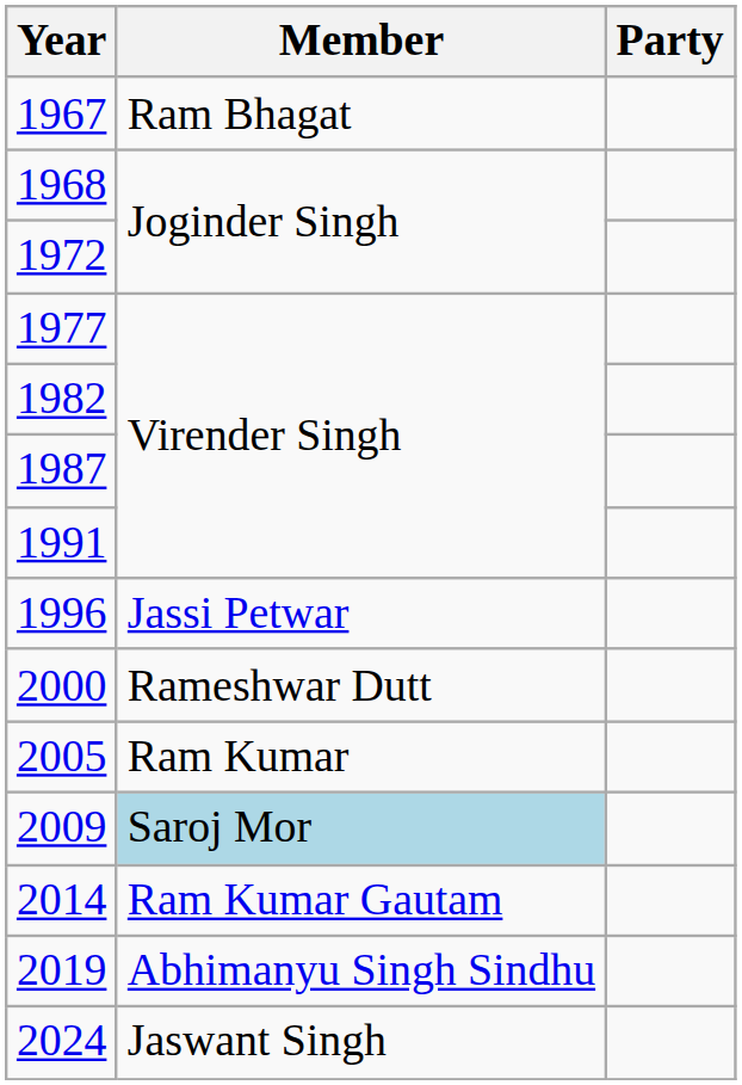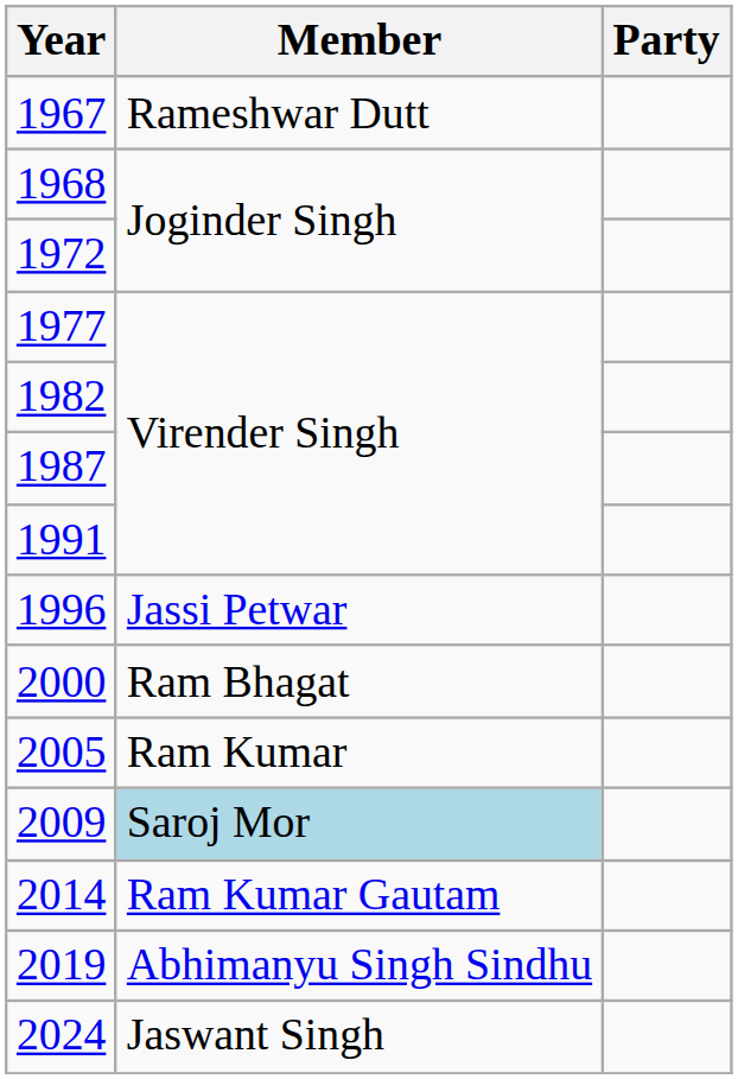 <table class="wikitable">
 <tr>
 <th>Year</th>
 <th>Member</th>
 <th colspan=2>Party</th>
 </tr>
 <tr>
 <td><a href='#'>1967</a></td>
-<td>Ram Bhagat</td>
+<td>Rameshwar Dutt</td>
 <td></td>
 </tr>
 <tr>
 <td><a href='#'>1968</a></td>
 <td rowspan=2>Joginder Singh</td>
 <td></td>
 </tr>
 <tr>
 <td><a href='#'>1972</a></td>
 <td></td>
 </tr>
 <tr>
 <td><a href='#'>1977</a></td>
 <td rowspan=4>Virender Singh</td>
 <td></td>
 </tr>
 <tr>
 <td><a href='#'>1982</a></td>
 <td></td>
 </tr>
 <tr>
 <td><a href='#'>1987</a></td>
 </tr>
 <tr>
 <td><a href='#'>1991</a></td>
 <td></td>
 </tr>
 <tr>
 <td><a href='#'>1996</a></td>
 <td><a href='#'>Jassi Petwar</a></td>
 <td></td>
 </tr>
 <tr>
 <td><a href='#'>2000</a></td>
-<td>Rameshwar Dutt</td>
+<td>Ram Bhagat</td>
 <td></td>
 </tr>
 <tr>
 <td><a href='#'>2005</a></td>
 <td>Ram Kumar</td>
 <td></td>
 </tr>
 <tr>
 <td><a href='#'>2009</a></td>
 <td style="background: lightblue;">Saroj Mor</td>
 <td></td>
 </tr>
 <tr>
 <td><a href='#'>2014</a></td>
 <td><a href='#'>Ram Kumar Gautam</a></td>
 <td></td>
 </tr>
 <tr>
 <td><a href='#'>2019</a></td>
 <td><a href='#'>Abhimanyu Singh Sindhu</a></td>
 <td></td>
 </tr>
 <tr>
 <td><a href='#'>2024</a></td>
 <td>Jaswant Singh</td>
 <td></td>
 </tr>
 </table>
